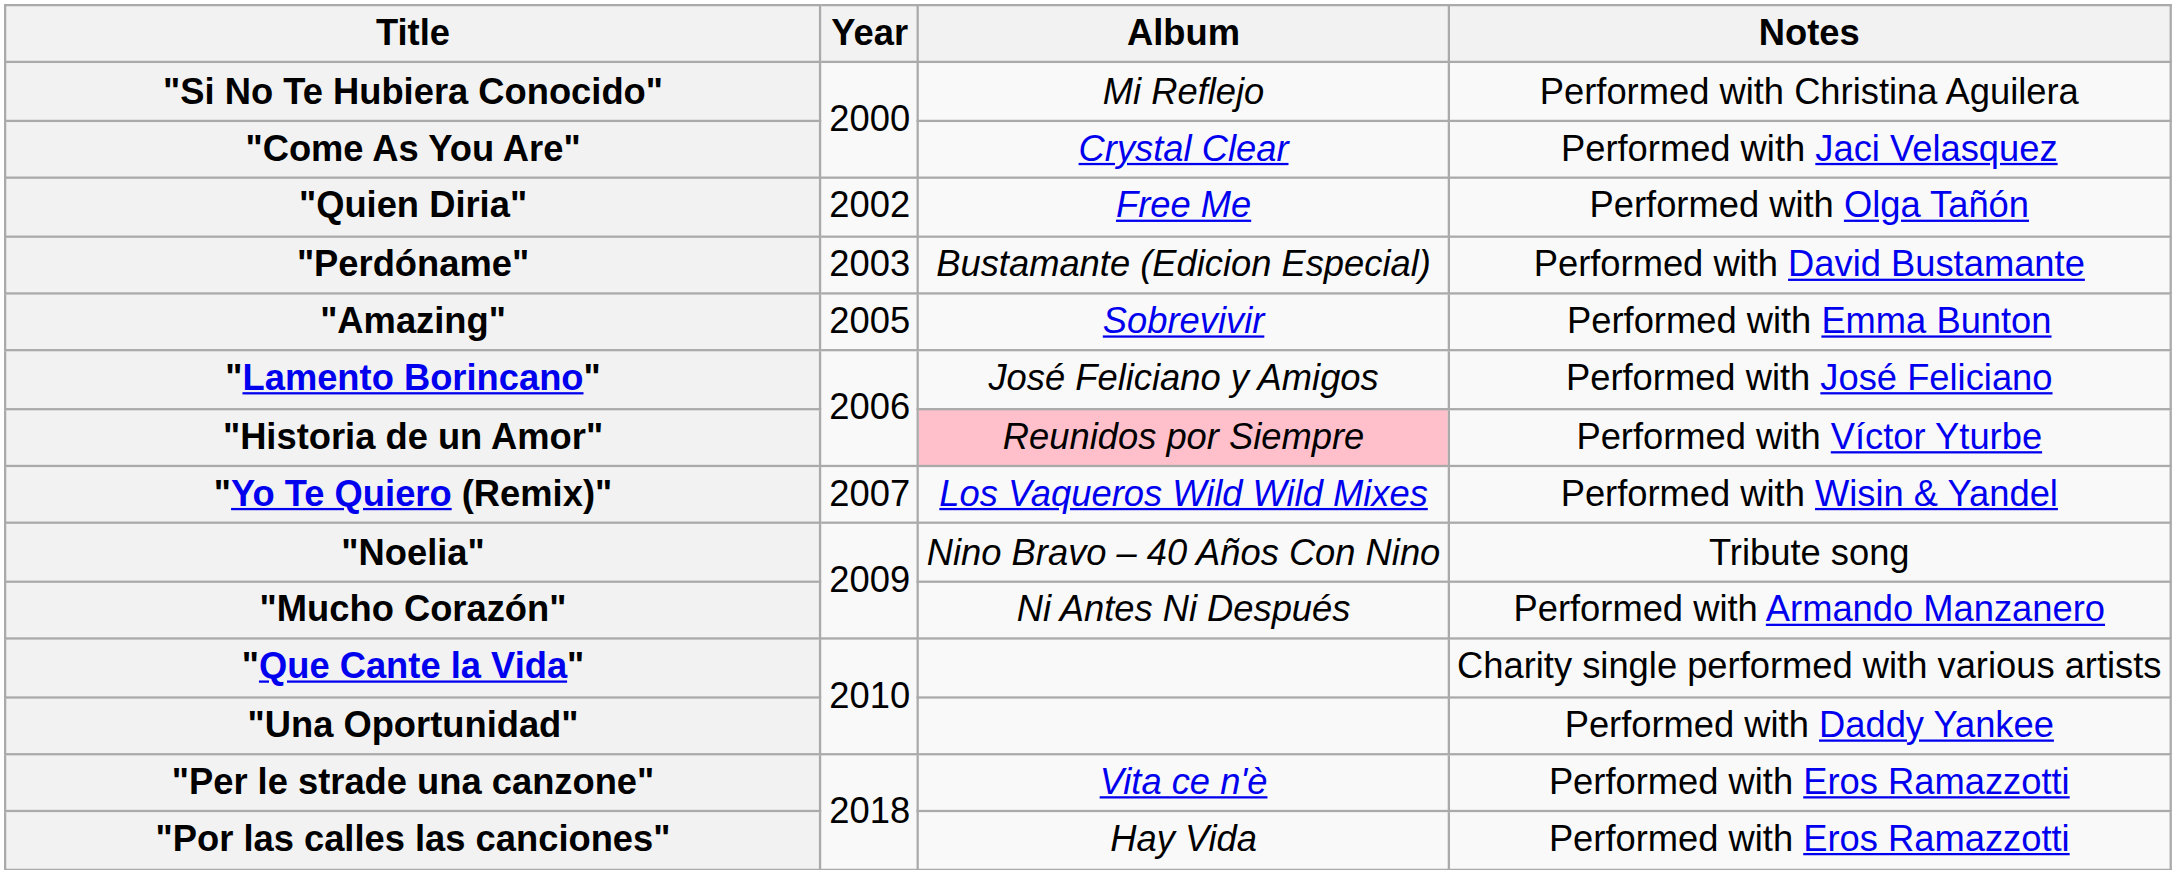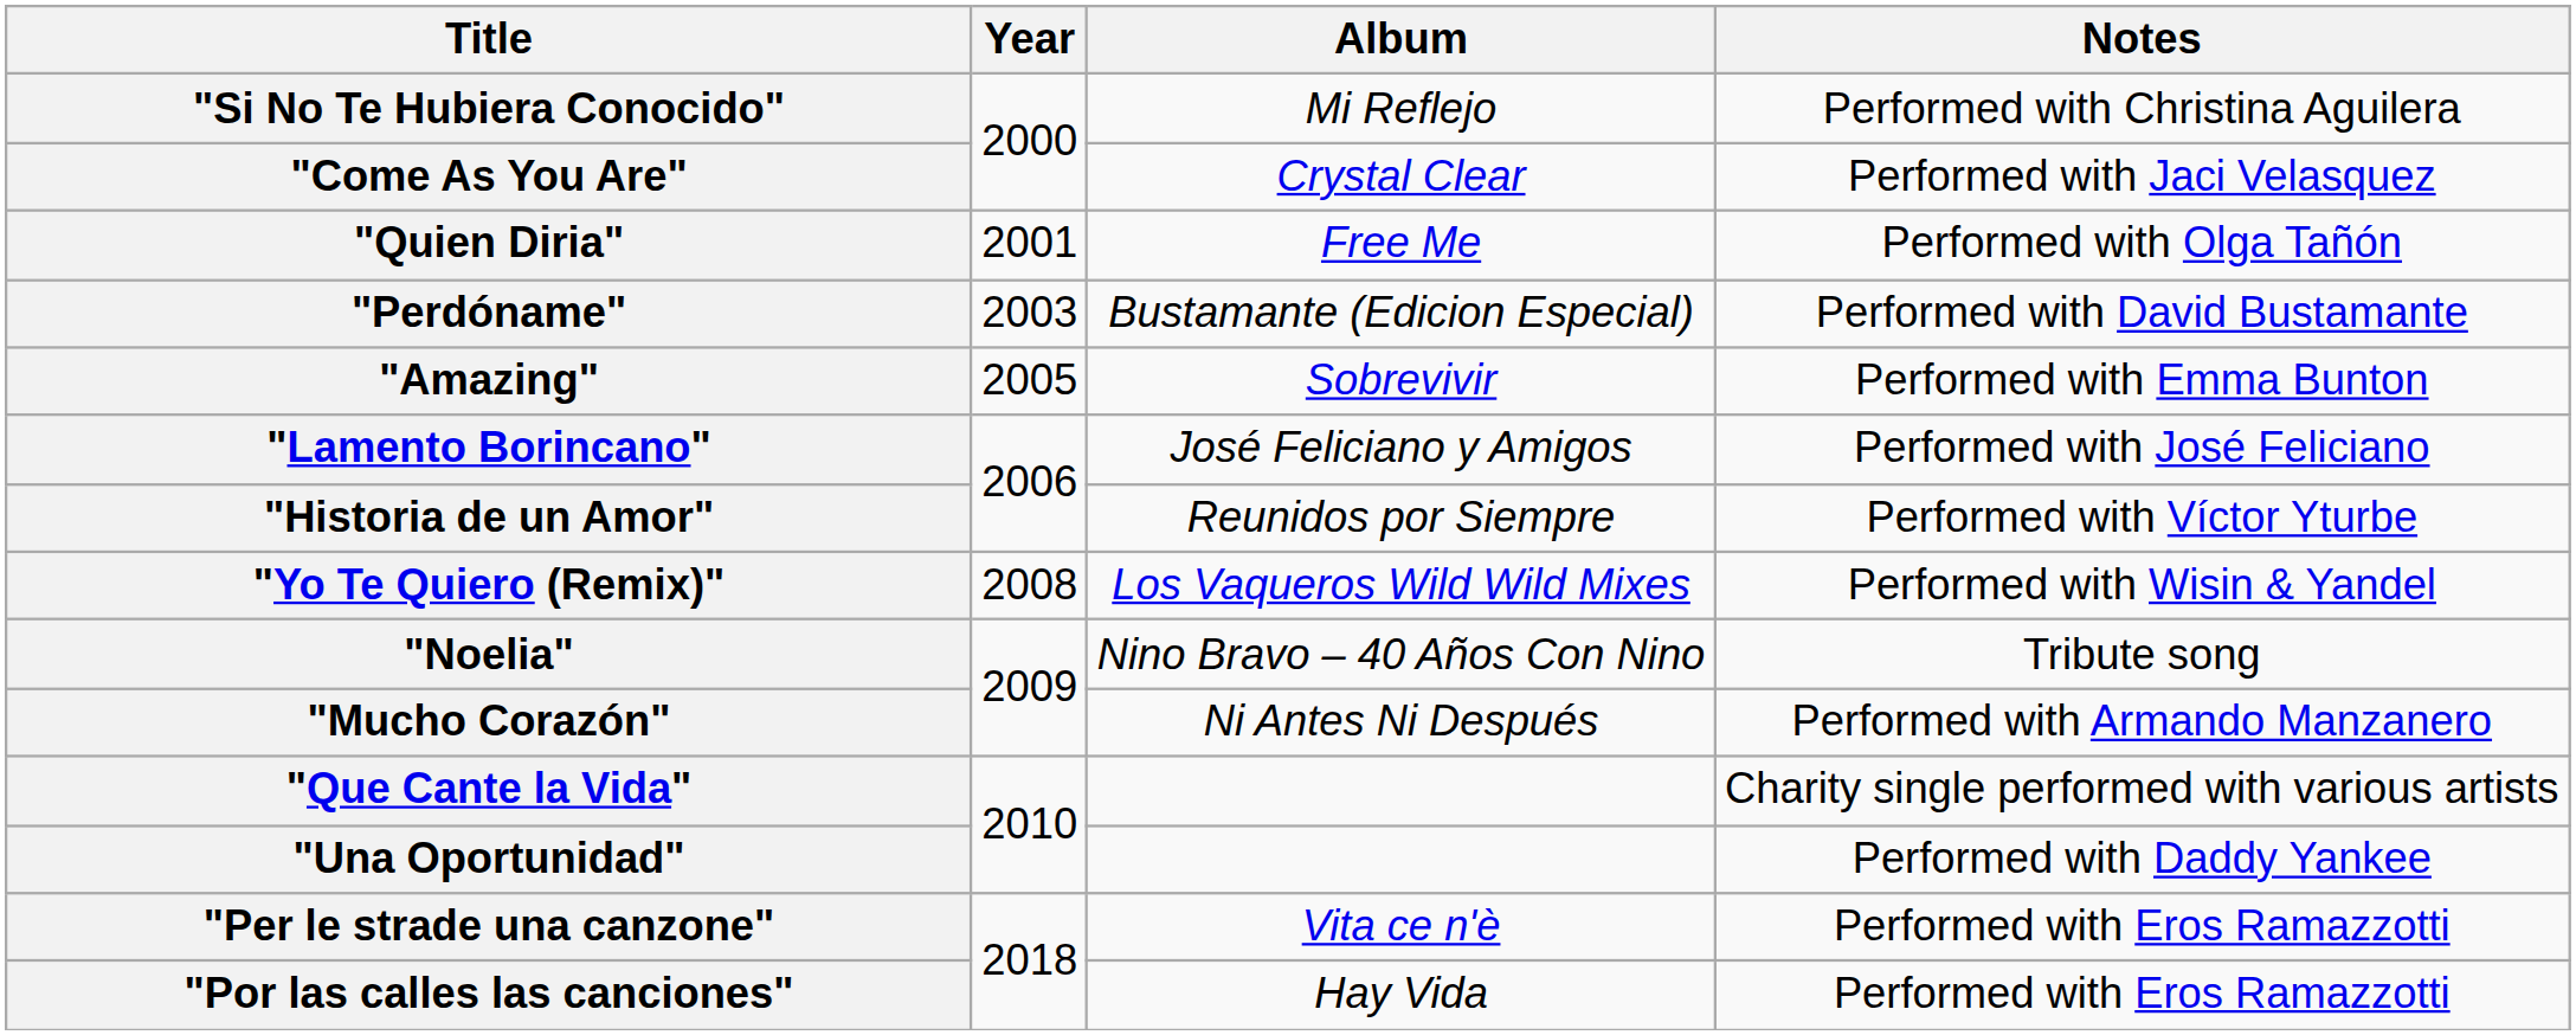 <table class="wikitable plainrowheaders" style="text-align:center;">
 <tr>
 <th scope="col" style="width:22em;">Title</th>
 <th scope="col" style="width:1em;">Year</th>
 <th scope="col">Album</th>
 <th scope="col">Notes</th>
 </tr>
 <tr>
 <th scope="row">"Si No Te Hubiera Conocido"</th>
 <td rowspan="2">2000</td>
 <td><em>Mi Reflejo</em></td>
 <td>Performed with Christina Aguilera</td>
 </tr>
 <tr>
 <th scope="row">"Come As You Are"</th>
 <td><em><a href='#'>Crystal Clear</a></em></td>
 <td>Performed with <a href='#'>Jaci Velasquez</a></td>
 </tr>
 <tr>
 <th scope="row">"Quien Diria"</th>
-<td>2002</td>
+<td>2001</td>
 <td><em><a href='#'>Free Me</a></em></td>
 <td>Performed with <a href='#'>Olga Tañón</a></td>
 </tr>
 <tr>
 <th scope="row">"Perdóname"</th>
 <td>2003</td>
 <td><em>Bustamante (Edicion Especial)</em></td>
 <td>Performed with <a href='#'>David Bustamante</a></td>
 </tr>
 <tr>
 <th scope="row">"Amazing"</th>
 <td>2005</td>
 <td><em><a href='#'>Sobrevivir</a></em></td>
 <td>Performed with <a href='#'>Emma Bunton</a></td>
 </tr>
 <tr>
 <th scope="row">"<a href='#'>Lamento Borincano</a>"</th>
 <td rowspan="2">2006</td>
 <td><em>José Feliciano y Amigos</em></td>
 <td>Performed with <a href='#'>José Feliciano</a></td>
 </tr>
 <tr>
 <th scope="row">"Historia de un Amor"</th>
-<td style="background: pink;"><em>Reunidos por Siempre</em></td>
+<td><em>Reunidos por Siempre</em></td>
 <td>Performed with <a href='#'>Víctor Yturbe</a></td>
 </tr>
 <tr>
 <th scope="row">"<a href='#'>Yo Te Quiero</a> (Remix)"</th>
-<td>2007</td>
+<td>2008</td>
 <td><em><a href='#'>Los Vaqueros Wild Wild Mixes</a></em></td>
 <td>Performed with <a href='#'>Wisin & Yandel</a></td>
 </tr>
 <tr>
 <th scope="row">"Noelia"</th>
 <td rowspan="2">2009</td>
 <td><em>Nino Bravo – 40 Años Con Nino</em></td>
 <td>Tribute song</td>
 </tr>
 <tr>
 <th scope="row">"Mucho Corazón"</th>
 <td><em>Ni Antes Ni Después</em></td>
 <td>Performed with <a href='#'>Armando Manzanero</a></td>
 </tr>
 <tr>
 <th scope="row">"<a href='#'>Que Cante la Vida</a>"</th>
 <td rowspan="2">2010</td>
 <td></td>
 <td>Charity single performed with various artists</td>
 </tr>
 <tr>
 <th scope="row">"Una Oportunidad"</th>
 <td></td>
 <td>Performed with <a href='#'>Daddy Yankee</a></td>
 </tr>
 <tr>
 <th scope="row">"Per le strade una canzone"</th>
 <td rowspan="2">2018</td>
 <td><em><a href='#'>Vita ce n'è</a></em></td>
 <td>Performed with <a href='#'>Eros Ramazzotti</a></td>
 </tr>
 <tr>
 <th scope="row">"Por las calles las canciones"</th>
 <td><em>Hay Vida</em></td>
 <td>Performed with <a href='#'>Eros Ramazzotti</a></td>
 </tr>
 <tr>
 </tr>
 </table>
